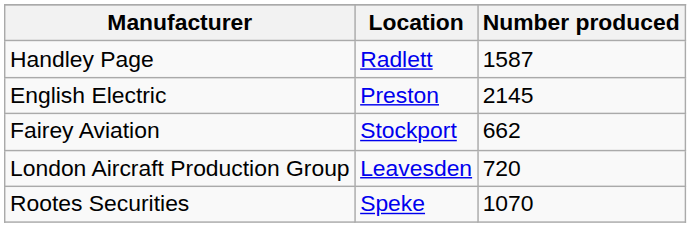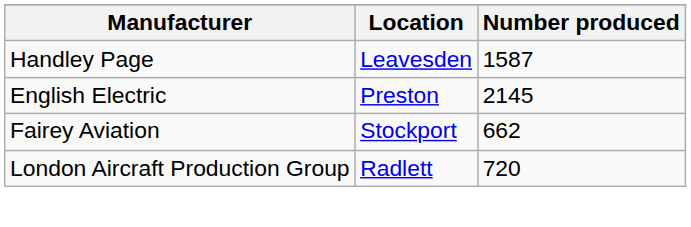 <table class="wikitable">
 <tr>
 </tr>
 <tr>
 <th>Manufacturer</th>
 <th>Location</th>
 <th>Number produced</th>
 </tr>
 <tr>
 <td>Handley Page</td>
-<td><a href='#'>Radlett</a></td>
+<td><a href='#'>Leavesden</a></td>
 <td>1587</td>
 </tr>
 <tr>
 <td>English Electric</td>
 <td><a href='#'>Preston</a></td>
 <td>2145</td>
 </tr>
 <tr>
 <td>Fairey Aviation</td>
 <td><a href='#'>Stockport</a></td>
 <td>662</td>
 </tr>
 <tr>
 <td>London Aircraft Production Group</td>
-<td><a href='#'>Leavesden</a></td>
+<td><a href='#'>Radlett</a></td>
 <td>720</td>
 </tr>
-<tr>
-<td>Rootes Securities</td>
-<td><a href='#'>Speke</a></td>
-<td>1070</td>
-</tr>
 </table>
